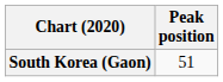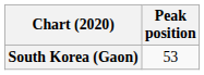 <table class="wikitable plainrowheaders" style="text-align:center">
 <tr>
 <th scope="col">Chart (2020)</th>
 <th scope="col">Peak<br>position</th>
 </tr>
 <tr>
 <th scope="row">South Korea (Gaon)</th>
-<td>51</td>
+<td>53</td>
 </tr>
 </table>
